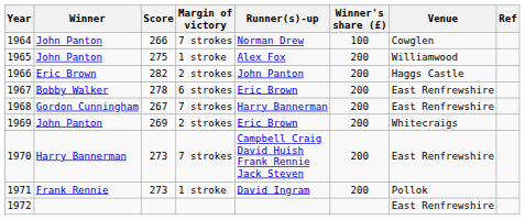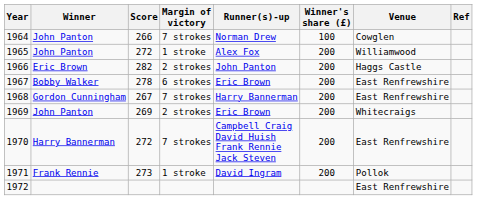 <table class="wikitable">
 <tr>
 <th>Year</th>
 <th>Winner</th>
 <th>Score</th>
 <th>Margin of<br>victory</th>
 <th>Runner(s)-up</th>
 <th>Winner's<br>share (£)</th>
 <th>Venue</th>
 <th>Ref</th>
 </tr>
 <tr>
 <td>1964</td>
 <td> <a href='#'>John Panton</a></td>
 <td align=center>266</td>
 <td>7 strokes</td>
 <td> <a href='#'>Norman Drew</a></td>
 <td align=center>100</td>
 <td>Cowglen</td>
 <td></td>
 </tr>
 <tr>
 <td>1965</td>
 <td> <a href='#'>John Panton</a></td>
-<td align=center>275</td>
+<td align=center>272</td>
 <td>1 stroke</td>
 <td> <a href='#'>Alex Fox</a></td>
 <td align=center>200</td>
 <td>Williamwood</td>
 <td></td>
 </tr>
 <tr>
 <td>1966</td>
 <td> <a href='#'>Eric Brown</a></td>
 <td align=center>282</td>
 <td>2 strokes</td>
 <td> <a href='#'>John Panton</a></td>
 <td align=center>200</td>
 <td>Haggs Castle</td>
 <td></td>
 </tr>
 <tr>
 <td>1967</td>
 <td> <a href='#'>Bobby Walker</a></td>
 <td align=center>278</td>
 <td>6 strokes</td>
 <td> <a href='#'>Eric Brown</a></td>
 <td align=center>200</td>
 <td>East Renfrewshire</td>
 <td></td>
 </tr>
 <tr>
 <td>1968</td>
 <td> <a href='#'>Gordon Cunningham</a></td>
 <td align=center>267</td>
 <td>7 strokes</td>
 <td> <a href='#'>Harry Bannerman</a></td>
 <td align=center>200</td>
 <td>East Renfrewshire</td>
 <td></td>
 </tr>
 <tr>
 <td>1969</td>
 <td> <a href='#'>John Panton</a></td>
 <td align=center>269</td>
 <td>2 strokes</td>
 <td> <a href='#'>Eric Brown</a></td>
 <td align=center>200</td>
 <td>Whitecraigs</td>
 <td></td>
 </tr>
 <tr>
 <td>1970</td>
 <td> <a href='#'>Harry Bannerman</a></td>
-<td align=center>273</td>
+<td align=center>272</td>
 <td>7 strokes</td>
 <td> <a href='#'>Campbell Craig</a><br> <a href='#'>David Huish</a><br> <a href='#'>Frank Rennie</a><br> <a href='#'>Jack Steven</a></td>
 <td align=center>200</td>
 <td>East Renfrewshire</td>
 <td></td>
 </tr>
 <tr>
 <td>1971</td>
 <td> <a href='#'>Frank Rennie</a></td>
 <td align=center>273</td>
 <td>1 stroke</td>
 <td> <a href='#'>David Ingram</a></td>
 <td align=center>200</td>
 <td>Pollok</td>
 <td></td>
 </tr>
 <tr>
 <td>1972</td>
 <td></td>
 <td align=center></td>
 <td></td>
 <td></td>
 <td align=center></td>
 <td>East Renfrewshire</td>
 <td></td>
 </tr>
 </table>
